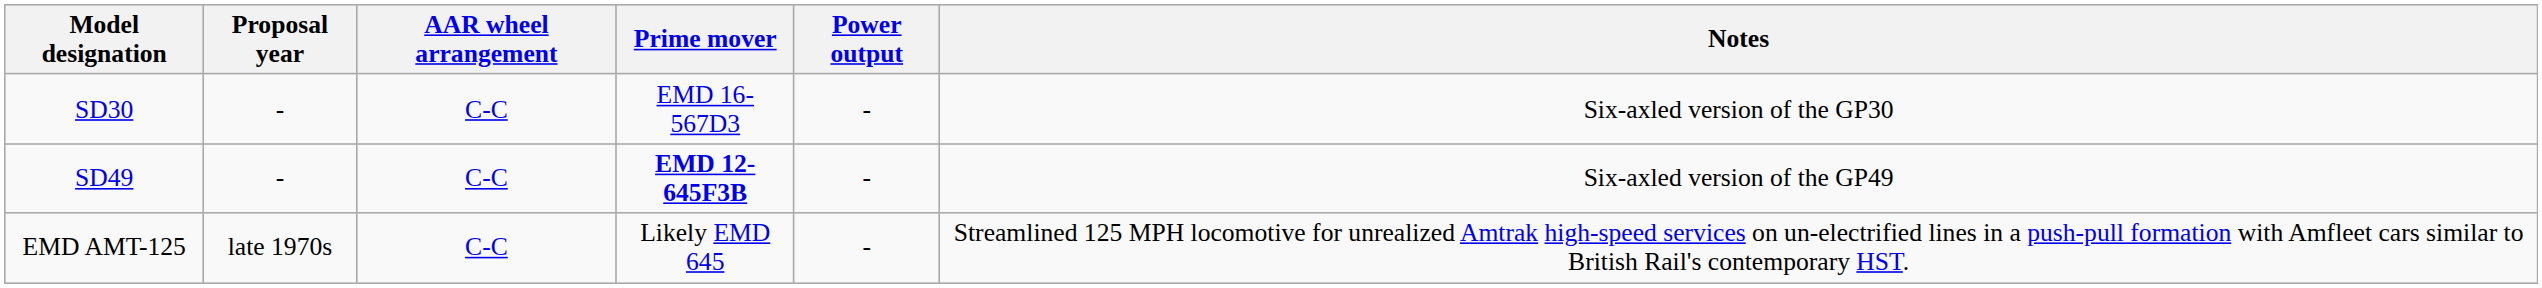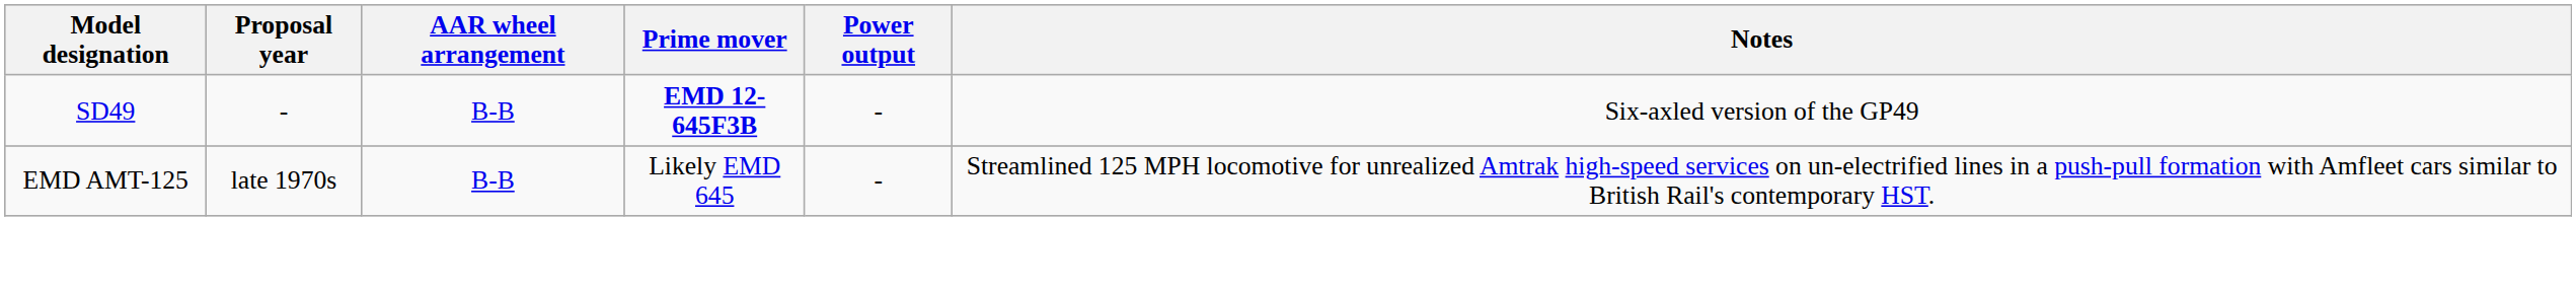 <table class="wikitable sortable" style="width: 100%">
 <tr>
 <th>Model designation</th>
 <th>Proposal year</th>
 <th><a href='#'>AAR wheel arrangement</a></th>
 <th><a href='#'>Prime mover</a></th>
 <th><a href='#'>Power output</a></th>
 <th>Notes</th>
 </tr>
 <tr align="center">
-<td><a href='#'>SD30</a></td>
-<td>-</td>
-<td><a href='#'>C-C</a></td>
-<td><a href='#'>EMD 16-567D3</a></td>
-<td>-</td>
-<td>Six-axled version of the GP30</td>
-</tr>
-<tr align="center">
 <td><a href='#'>SD49</a></td>
 <td>-</td>
-<td><a href='#'>C-C</a></td>
+<td><a href='#'>B-B</a></td>
 <td><strong><a href='#'>EMD 12-645F3B</a></strong></td>
 <td>-</td>
 <td>Six-axled version of the GP49</td>
 </tr>
 <tr align="center">
 <td>EMD AMT-125</td>
 <td>late 1970s</td>
-<td><a href='#'>C-C</a></td>
+<td><a href='#'>B-B</a></td>
 <td>Likely <a href='#'>EMD 645</a></td>
 <td>-</td>
 <td>Streamlined 125 MPH locomotive for unrealized <a href='#'>Amtrak</a> <a href='#'>high-speed services</a> on un-electrified lines in a <a href='#'>push-pull formation</a> with Amfleet cars similar to British Rail's contemporary <a href='#'>HST</a>.</td>
 </tr>
 </table>
